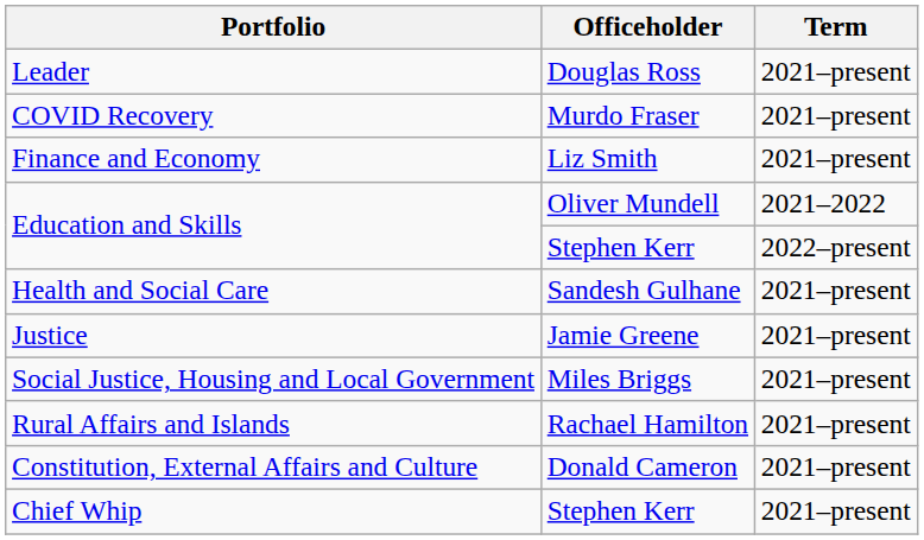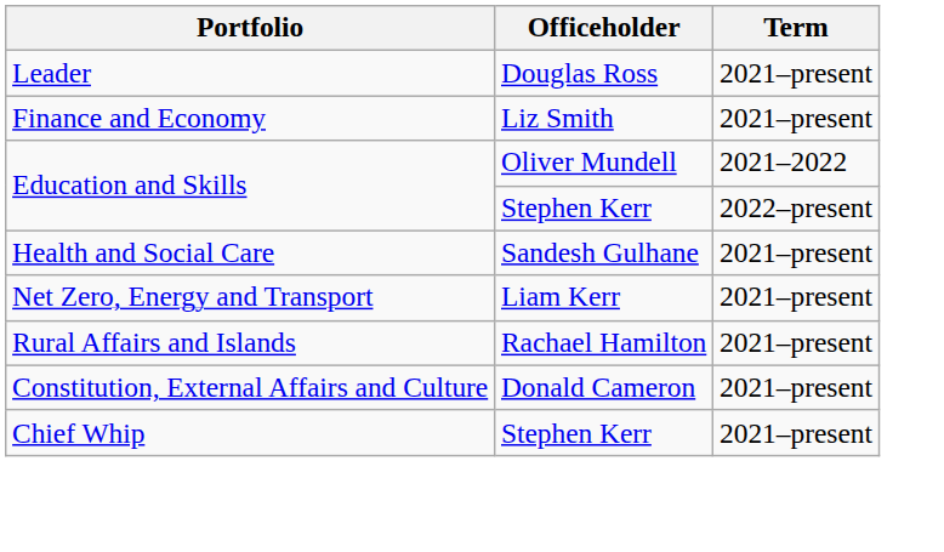 <table class="wikitable">
 <tr>
 <th>Portfolio</th>
 <th>Officeholder</th>
 <th>Term</th>
 </tr>
 <tr>
 <td><a href='#'>Leader</a></td>
 <td><a href='#'>Douglas Ross</a></td>
-<td>2021–present</td>
-</tr>
-<tr>
-<td><a href='#'>COVID Recovery</a></td>
-<td><a href='#'>Murdo Fraser</a></td>
 <td>2021–present</td>
 </tr>
 <tr>
 <td><a href='#'>Finance and Economy</a></td>
 <td><a href='#'>Liz Smith</a></td>
 <td>2021–present</td>
 </tr>
 <tr>
 <td rowspan="2"><a href='#'>Education and Skills</a></td>
 <td><a href='#'>Oliver Mundell</a></td>
 <td>2021–2022</td>
 </tr>
 <tr>
 <td><a href='#'>Stephen Kerr</a></td>
 <td>2022–present</td>
 </tr>
 <tr>
 <td><a href='#'>Health and Social Care</a></td>
 <td><a href='#'>Sandesh Gulhane</a></td>
 <td>2021–present</td>
 </tr>
 <tr>
-<td><a href='#'>Justice</a></td>
-<td><a href='#'>Jamie Greene</a></td>
-<td>2021–present</td>
-</tr>
-<tr>
-<td><a href='#'>Social Justice, Housing and Local Government</a></td>
-<td><a href='#'>Miles Briggs</a></td>
+<td><a href='#'>Net Zero, Energy and Transport</a></td>
+<td><a href='#'>Liam Kerr</a></td>
 <td>2021–present</td>
 </tr>
 <tr>
 <td><a href='#'>Rural Affairs and Islands</a></td>
 <td><a href='#'>Rachael Hamilton</a></td>
 <td>2021–present</td>
 </tr>
 <tr>
 <td><a href='#'>Constitution, External Affairs and Culture</a></td>
 <td><a href='#'>Donald Cameron</a></td>
 <td>2021–present</td>
 </tr>
 <tr>
 <td><a href='#'>Chief Whip</a></td>
 <td><a href='#'>Stephen Kerr</a></td>
 <td>2021–present</td>
 </tr>
 </table>
